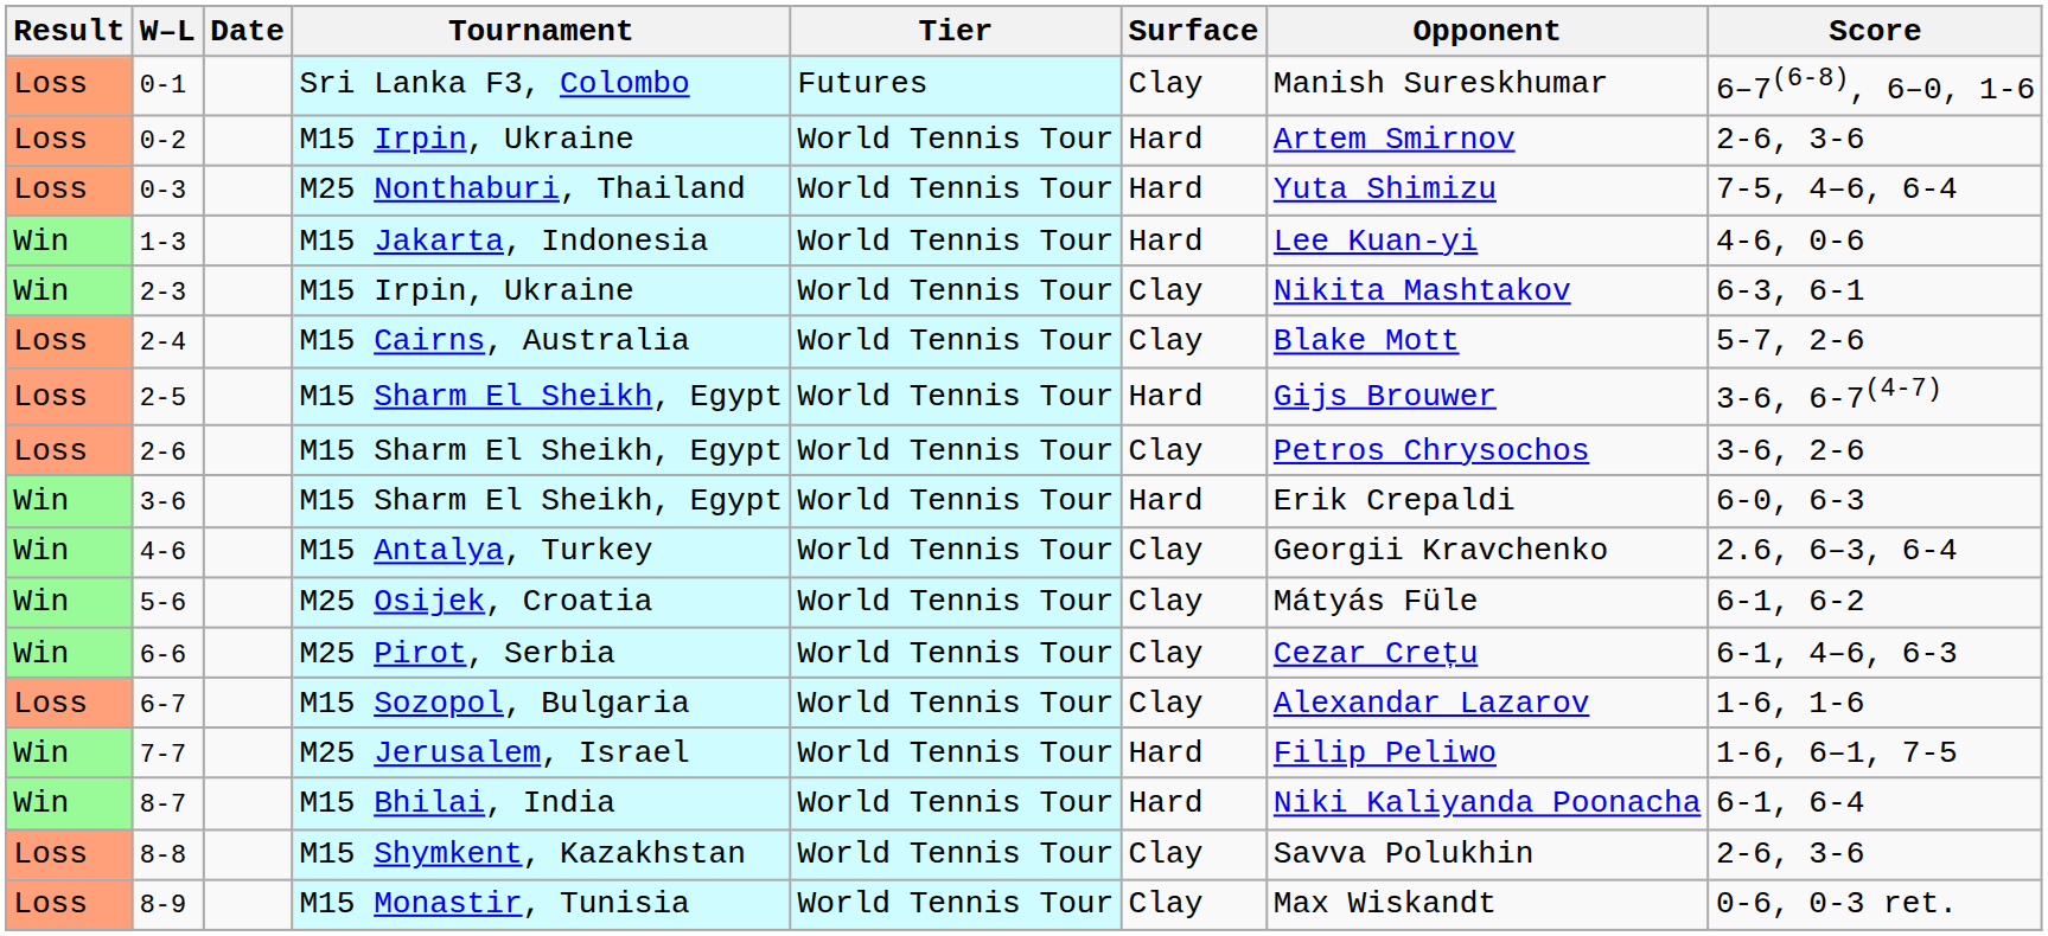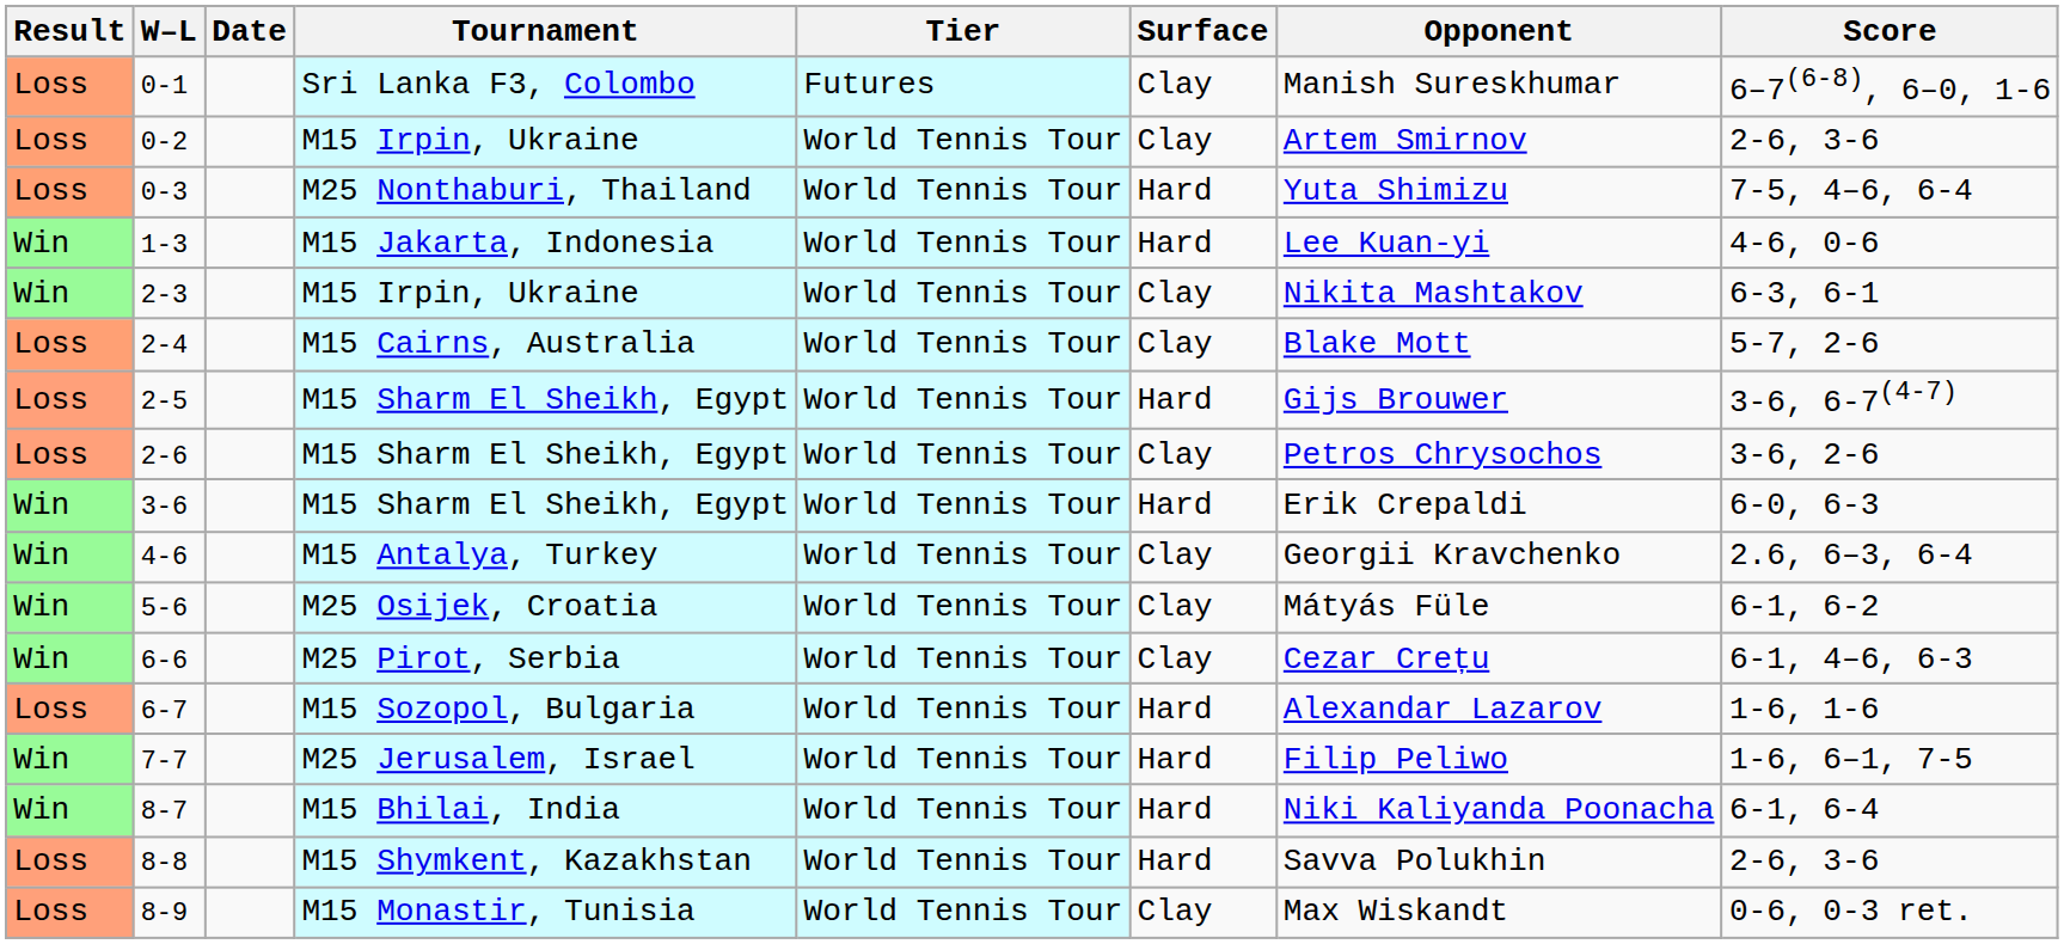 <table class="sortable wikitable">
 <tr>
 <th>Result</th>
 <th class="unsortable">W–L</th>
 <th>Date</th>
 <th>Tournament</th>
 <th>Tier</th>
 <th>Surface</th>
 <th>Opponent</th>
 <th class="unsortable">Score</th>
 </tr>
 <tr>
 <td bgcolor=FFA074>Loss</td>
 <td><small>0-1</small></td>
 <td></td>
 <td style="background:#cffcff;">Sri Lanka F3, <a href='#'>Colombo</a></td>
 <td style="background:#cffcff;">Futures</td>
 <td>Clay</td>
 <td> Manish Sureskhumar</td>
 <td>6–7<sup>(6-8)</sup>, 6–0, 1-6</td>
 </tr>
 <tr>
 <td bgcolor=FFA074>Loss</td>
 <td><small>0-2</small></td>
 <td></td>
 <td style="background:#cffcff;">M15 <a href='#'>Irpin</a>, Ukraine</td>
 <td style="background:#cffcff;">World Tennis Tour</td>
-<td>Hard</td>
+<td>Clay</td>
 <td> <a href='#'>Artem Smirnov</a></td>
 <td>2-6, 3-6</td>
 </tr>
 <tr>
 <td bgcolor=FFA074>Loss</td>
 <td><small>0-3</small></td>
 <td></td>
 <td style="background:#cffcff;">M25 <a href='#'>Nonthaburi</a>, Thailand</td>
 <td style="background:#cffcff;">World Tennis Tour</td>
 <td>Hard</td>
 <td> <a href='#'>Yuta Shimizu</a></td>
 <td>7-5, 4–6, 6-4</td>
 </tr>
 <tr>
 <td bgcolor=98FB98>Win</td>
 <td><small>1-3</small></td>
 <td></td>
 <td style="background:#cffcff;">M15 <a href='#'>Jakarta</a>, Indonesia</td>
 <td style="background:#cffcff;">World Tennis Tour</td>
 <td>Hard</td>
 <td> <a href='#'>Lee Kuan-yi</a></td>
 <td>4-6, 0-6</td>
 </tr>
 <tr>
 <td bgcolor=98FB98>Win</td>
 <td><small>2-3</small></td>
 <td></td>
 <td style="background:#cffcff;">M15 Irpin, Ukraine</td>
 <td style="background:#cffcff;">World Tennis Tour</td>
 <td>Clay</td>
 <td> <a href='#'>Nikita Mashtakov</a></td>
 <td>6-3, 6-1</td>
 </tr>
 <tr>
 <td bgcolor=FFA074>Loss</td>
 <td><small>2-4</small></td>
 <td></td>
 <td style="background:#cffcff;">M15 <a href='#'>Cairns</a>, Australia</td>
 <td style="background:#cffcff;">World Tennis Tour</td>
 <td>Clay</td>
 <td> <a href='#'>Blake Mott</a></td>
 <td>5-7, 2-6</td>
 </tr>
 <tr>
 <td bgcolor=FFA07A>Loss</td>
 <td><small>2-5</small></td>
 <td></td>
 <td style="background:#cffcff;">M15 <a href='#'>Sharm El Sheikh</a>, Egypt</td>
 <td style="background:#cffcff;">World Tennis Tour</td>
 <td>Hard</td>
 <td> <a href='#'>Gijs Brouwer</a></td>
 <td>3-6, 6-7<sup>(4-7)</sup></td>
 </tr>
 <tr>
 <td bgcolor=FFA07A>Loss</td>
 <td><small>2-6</small></td>
 <td></td>
 <td style="background:#cffcff;">M15 Sharm El Sheikh, Egypt</td>
 <td style="background:#cffcff;">World Tennis Tour</td>
 <td>Clay</td>
 <td> <a href='#'>Petros Chrysochos</a></td>
 <td>3-6, 2-6</td>
 </tr>
 <tr>
 <td bgcolor=98FB98>Win</td>
 <td><small>3-6</small></td>
 <td></td>
 <td style="background:#cffcff;">M15 Sharm El Sheikh, Egypt</td>
 <td style="background:#cffcff;">World Tennis Tour</td>
 <td>Hard</td>
 <td> Erik Crepaldi</td>
 <td>6-0, 6-3</td>
 </tr>
 <tr>
 <td bgcolor=98FB98>Win</td>
 <td><small>4-6</small></td>
 <td></td>
 <td style="background:#cffcff;">M15 <a href='#'>Antalya</a>, Turkey</td>
 <td style="background:#cffcff;">World Tennis Tour</td>
 <td>Clay</td>
 <td> Georgii Kravchenko</td>
 <td>2.6, 6–3, 6-4</td>
 </tr>
 <tr>
 <td bgcolor=98FB98>Win</td>
 <td><small>5-6</small></td>
 <td></td>
 <td style="background:#cffcff;">M25 <a href='#'>Osijek</a>, Croatia</td>
 <td style="background:#cffcff;">World Tennis Tour</td>
 <td>Clay</td>
 <td> Mátyás Füle</td>
 <td>6-1, 6-2</td>
 </tr>
 <tr>
 <td bgcolor=98FB98>Win</td>
 <td><small>6-6</small></td>
 <td></td>
 <td style="background:#cffcff;">M25 <a href='#'>Pirot</a>, Serbia</td>
 <td style="background:#cffcff;">World Tennis Tour</td>
 <td>Clay</td>
 <td> <a href='#'>Cezar Crețu</a></td>
 <td>6-1, 4–6, 6-3</td>
 </tr>
 <tr>
 <td bgcolor=FFA07A>Loss</td>
 <td><small>6-7</small></td>
 <td></td>
 <td style="background:#cffcff;">M15 <a href='#'>Sozopol</a>, Bulgaria</td>
 <td style="background:#cffcff;">World Tennis Tour</td>
-<td>Clay</td>
+<td>Hard</td>
 <td> <a href='#'>Alexandar Lazarov</a></td>
 <td>1-6, 1-6</td>
 </tr>
 <tr>
 <td bgcolor=98FB98>Win</td>
 <td><small>7-7</small></td>
 <td></td>
 <td style="background:#cffcff;">M25 <a href='#'>Jerusalem</a>, Israel</td>
 <td style="background:#cffcff;">World Tennis Tour</td>
 <td>Hard</td>
 <td> <a href='#'>Filip Peliwo</a></td>
 <td>1-6, 6–1, 7-5</td>
 </tr>
 <tr>
 <td bgcolor=98FB98>Win</td>
 <td><small>8-7</small></td>
 <td></td>
 <td style="background:#cffcff;">M15 <a href='#'>Bhilai</a>, India</td>
 <td style="background:#cffcff;">World Tennis Tour</td>
 <td>Hard</td>
 <td> <a href='#'>Niki Kaliyanda Poonacha</a></td>
 <td>6-1, 6-4</td>
 </tr>
 <tr>
 <td bgcolor=FFA07A>Loss</td>
 <td><small>8-8</small></td>
 <td></td>
 <td style="background:#cffcff;">M15 <a href='#'>Shymkent</a>, Kazakhstan</td>
 <td style="background:#cffcff;">World Tennis Tour</td>
-<td>Clay</td>
+<td>Hard</td>
 <td> Savva Polukhin</td>
 <td>2-6, 3-6</td>
 </tr>
 <tr>
 <td bgcolor=FFA07A>Loss</td>
 <td><small>8-9</small></td>
 <td></td>
 <td style="background:#cffcff;">M15 <a href='#'>Monastir</a>, Tunisia</td>
 <td style="background:#cffcff;">World Tennis Tour</td>
 <td>Clay</td>
 <td> Max Wiskandt</td>
 <td>0-6, 0-3 ret.</td>
 </tr>
 </table>
